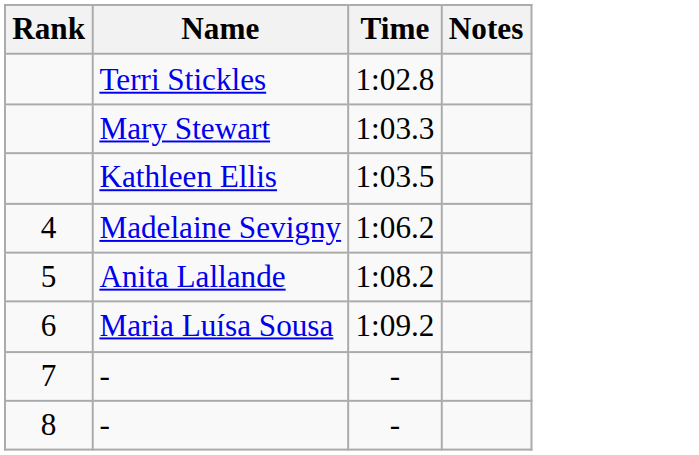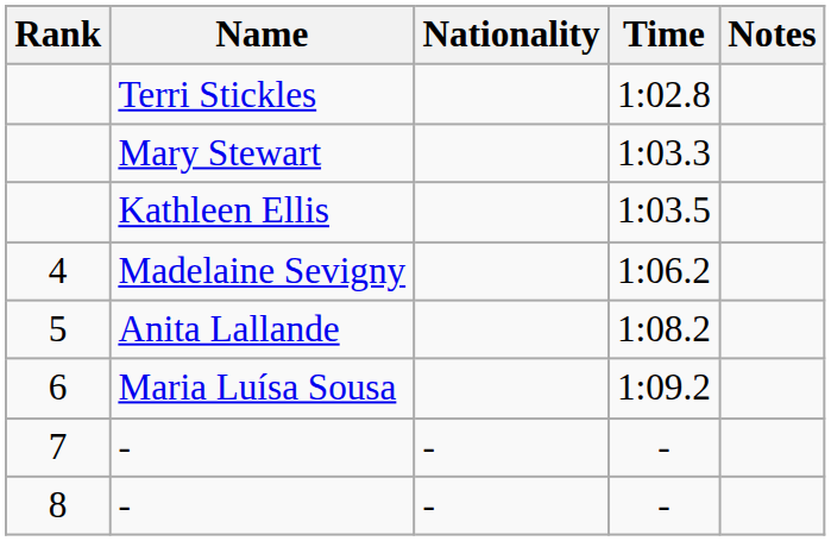 <table class="wikitable sortable" style="text-align:center">
 <tr>
 <th>Rank</th>
 <th>Name</th>
+<th>Nationality</th>
 <th>Time</th>
 <th>Notes</th>
 </tr>
 <tr>
 <td></td>
 <td align=left><a href='#'>Terri Stickles</a></td>
+<td align=left></td>
 <td>1:02.8</td>
 <td></td>
 </tr>
 <tr>
 <td></td>
 <td align=left><a href='#'>Mary Stewart</a></td>
+<td align=left></td>
 <td>1:03.3</td>
 <td></td>
 </tr>
 <tr>
 <td></td>
 <td align=left><a href='#'>Kathleen Ellis</a></td>
+<td align=left></td>
 <td>1:03.5</td>
 <td></td>
 </tr>
 <tr>
 <td>4</td>
 <td align=left><a href='#'>Madelaine Sevigny</a></td>
+<td align=left></td>
 <td>1:06.2</td>
 <td></td>
 </tr>
 <tr>
 <td>5</td>
 <td align=left><a href='#'>Anita Lallande</a></td>
+<td align=left></td>
 <td>1:08.2</td>
 <td></td>
 </tr>
 <tr>
 <td>6</td>
 <td align=left><a href='#'>Maria Luísa Sousa</a></td>
+<td align=left></td>
 <td>1:09.2</td>
 <td></td>
 </tr>
 <tr>
 <td>7</td>
+<td align=left>-</td>
 <td align=left>-</td>
 <td>-</td>
 <td></td>
 </tr>
 <tr>
 <td>8</td>
 <td align=left>-</td>
+<td align=left>-</td>
 <td>-</td>
 <td></td>
 </tr>
 </table>
